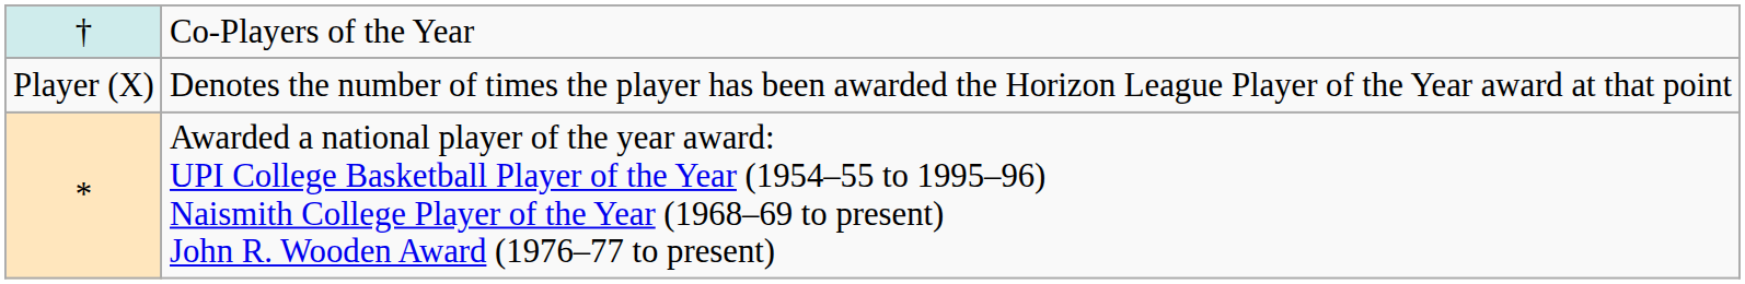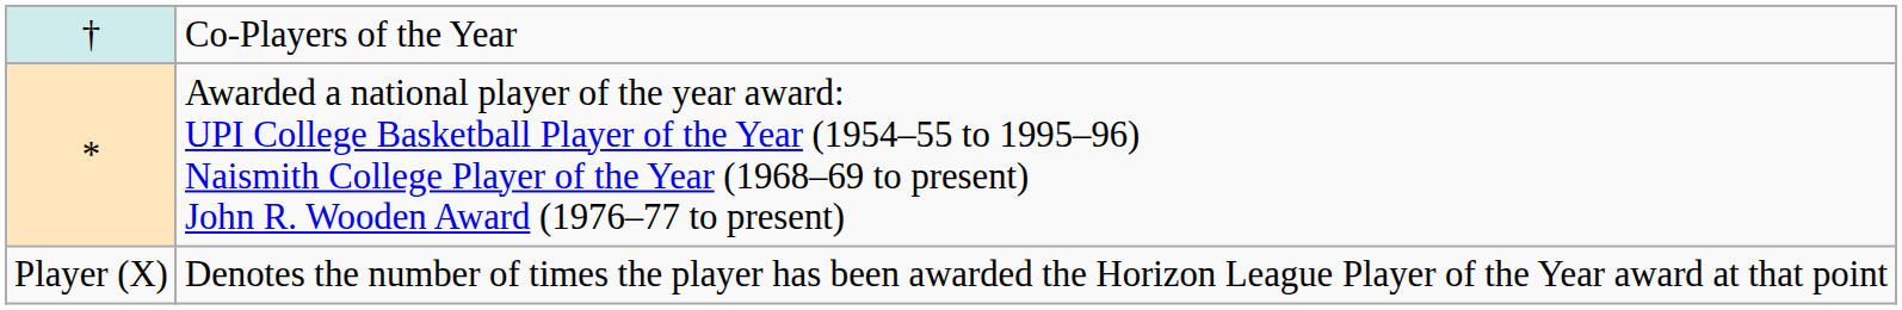 <table class="wikitable">
 <tr>
 <td style="background-color:#CFECEC;" align="center">†</td>
 <td>Co-Players of the Year</td>
 </tr>
 <tr>
+<td style="background-color:#FFE6BD;" align="center">*</td>
+<td>Awarded a national player of the year award: <br><a href='#'>UPI College Basketball Player of the Year</a> (1954–55 to 1995–96)<br> <a href='#'>Naismith College Player of the Year</a> (1968–69 to present)<br> <a href='#'>John R. Wooden Award</a> (1976–77 to present)</td>
+</tr>
+<tr>
 <td>Player (X)</td>
 <td>Denotes the number of times the player has been awarded the Horizon League Player of the Year award at that point</td>
 </tr>
-<tr>
-<td style="background-color:#FFE6BD;" align="center">*</td>
-<td>Awarded a national player of the year award: <br><a href='#'>UPI College Basketball Player of the Year</a> (1954–55 to 1995–96)<br> <a href='#'>Naismith College Player of the Year</a> (1968–69 to present)<br> <a href='#'>John R. Wooden Award</a> (1976–77 to present)</td>
-</tr>
 </table>
